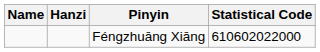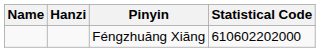 <table class="wikitable">
 <tr>
 <th>Name</th>
 <th>Hanzi</th>
 <th>Pinyin</th>
 <th>Statistical Code</th>
 </tr>
 <tr>
 <td></td>
 <td></td>
 <td>Féngzhuāng Xiāng</td>
-<td>610602022000</td>
+<td>610602202000</td>
 </tr>
 </table>
